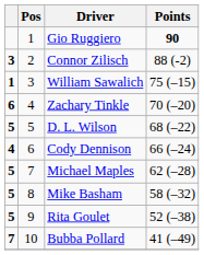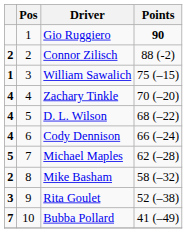 <table class="wikitable" style="font-size: 95%;">
 <tr>
 <th></th>
 <th>Pos</th>
 <th>Driver</th>
 <th>Points</th>
 </tr>
 <tr>
 <td align="left"></td>
 <td style="text-align:center;">1</td>
 <td><a href='#'>Gio Ruggiero</a></td>
 <td style="text-align:center;"><strong>90</strong></td>
 </tr>
 <tr>
-<td align="left"> <strong>3</strong></td>
+<td align="left"> <strong>2</strong></td>
 <td style="text-align:center;">2</td>
 <td><a href='#'>Connor Zilisch</a></td>
 <td style="text-align:center;">88 (-2)</td>
 </tr>
 <tr>
 <td align="left"> <strong>1</strong></td>
 <td style="text-align:center;">3</td>
 <td><a href='#'>William Sawalich</a></td>
 <td style="text-align:center;">75 (–15)</td>
 </tr>
 <tr>
-<td align="left"> <strong>6</strong></td>
+<td align="left"> <strong>4</strong></td>
 <td style="text-align:center;">4</td>
 <td><a href='#'>Zachary Tinkle</a></td>
 <td style="text-align:center;">70 (–20)</td>
 </tr>
 <tr>
-<td align="left"> <strong>5</strong></td>
+<td align="left"> <strong>4</strong></td>
 <td style="text-align:center;">5</td>
 <td><a href='#'>D. L. Wilson</a></td>
 <td style="text-align:center;">68 (–22)</td>
 </tr>
 <tr>
 <td align="left"> <strong>4</strong></td>
 <td style="text-align:center;">6</td>
 <td><a href='#'>Cody Dennison</a></td>
 <td style="text-align:center;">66 (–24)</td>
 </tr>
 <tr>
 <td align="left"> <strong>5</strong></td>
 <td style="text-align:center;">7</td>
 <td><a href='#'>Michael Maples</a></td>
 <td style="text-align:center;">62 (–28)</td>
 </tr>
 <tr>
-<td align="left"> <strong>5</strong></td>
+<td align="left"> <strong>2</strong></td>
 <td style="text-align:center;">8</td>
 <td><a href='#'>Mike Basham</a></td>
 <td style="text-align:center;">58 (–32)</td>
 </tr>
 <tr>
-<td align="left"> <strong>5</strong></td>
+<td align="left"> <strong>3</strong></td>
 <td style="text-align:center;">9</td>
 <td><a href='#'>Rita Goulet</a></td>
 <td style="text-align:center;">52 (–38)</td>
 </tr>
 <tr>
 <td align="left"> <strong>7</strong></td>
 <td style="text-align:center;">10</td>
 <td><a href='#'>Bubba Pollard</a></td>
 <td style="text-align:center;">41 (–49)</td>
 </tr>
 <tr class="sortbottom">
 </tr>
 </table>
